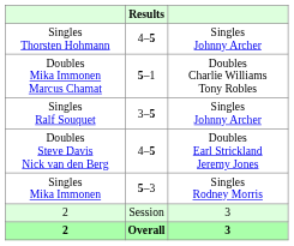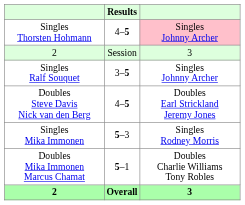 <table border="1" cellpadding="3" style="border-collapse: collapse;">
 <tr bgcolor="#ddffdd">
 <th width="160"></th>
 <th>Results</th>
 <th width="160"></th>
 </tr>
 <tr>
 <td align="center">Singles<br><a href='#'>Thorsten Hohmann</a></td>
 <td align="center">4–<strong>5</strong></td>
-<td align="center">Singles<br><a href='#'>Johnny Archer</a></td>
+<td align="center" style="background: pink;">Singles<br><a href='#'>Johnny Archer</a></td>
 </tr>
-<tr>
-<td align="center">Doubles<br><a href='#'>Mika Immonen</a><br><a href='#'>Marcus Chamat</a></td>
-<td align="center"><strong>5</strong>–1</td>
-<td align="center">Doubles<br>Charlie Williams<br>Tony Robles</td>
+<tr bgcolor="#ddffdd">
+<td align="center">2</td>
+<td align="center">Session</td>
+<td align="center">3</td>
 </tr>
 <tr>
 <td align="center">Singles<br><a href='#'>Ralf Souquet</a></td>
 <td align="center">3–<strong>5</strong></td>
 <td align="center">Singles<br><a href='#'>Johnny Archer</a></td>
 </tr>
 <tr>
 <td align="center">Doubles<br><a href='#'>Steve Davis</a><br><a href='#'>Nick van den Berg</a></td>
 <td align="center">4–<strong>5</strong></td>
 <td align="center">Doubles<br><a href='#'>Earl Strickland</a><br><a href='#'>Jeremy Jones</a></td>
 </tr>
 <tr>
 <td align="center">Singles<br><a href='#'>Mika Immonen</a></td>
 <td align="center"><strong>5</strong>–3</td>
 <td align="center">Singles<br><a href='#'>Rodney Morris</a></td>
 </tr>
-<tr bgcolor="#ddffdd">
-<td align="center">2</td>
-<td align="center">Session</td>
-<td align="center">3</td>
+<tr>
+<td align="center">Doubles<br><a href='#'>Mika Immonen</a><br><a href='#'>Marcus Chamat</a></td>
+<td align="center"><strong>5</strong>–1</td>
+<td align="center">Doubles<br>Charlie Williams<br>Tony Robles</td>
 </tr>
 <tr bgcolor="#aaffaa">
 <th align="center">2</th>
 <th align="center">Overall</th>
 <th align="center">3</th>
 </tr>
 </table>
